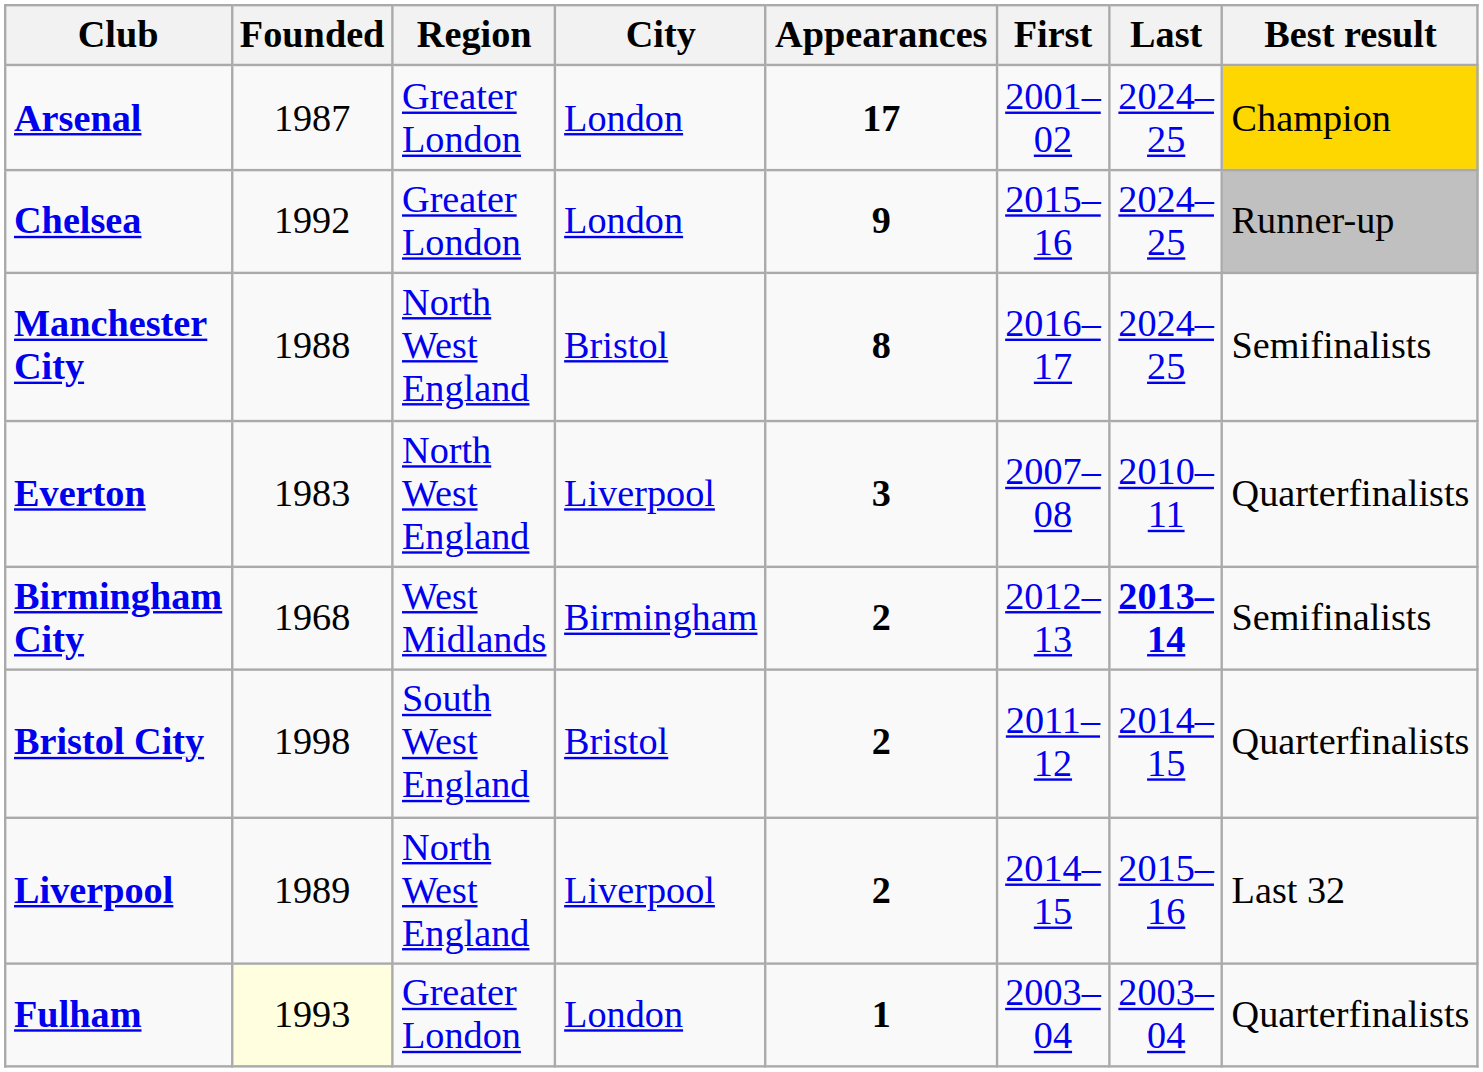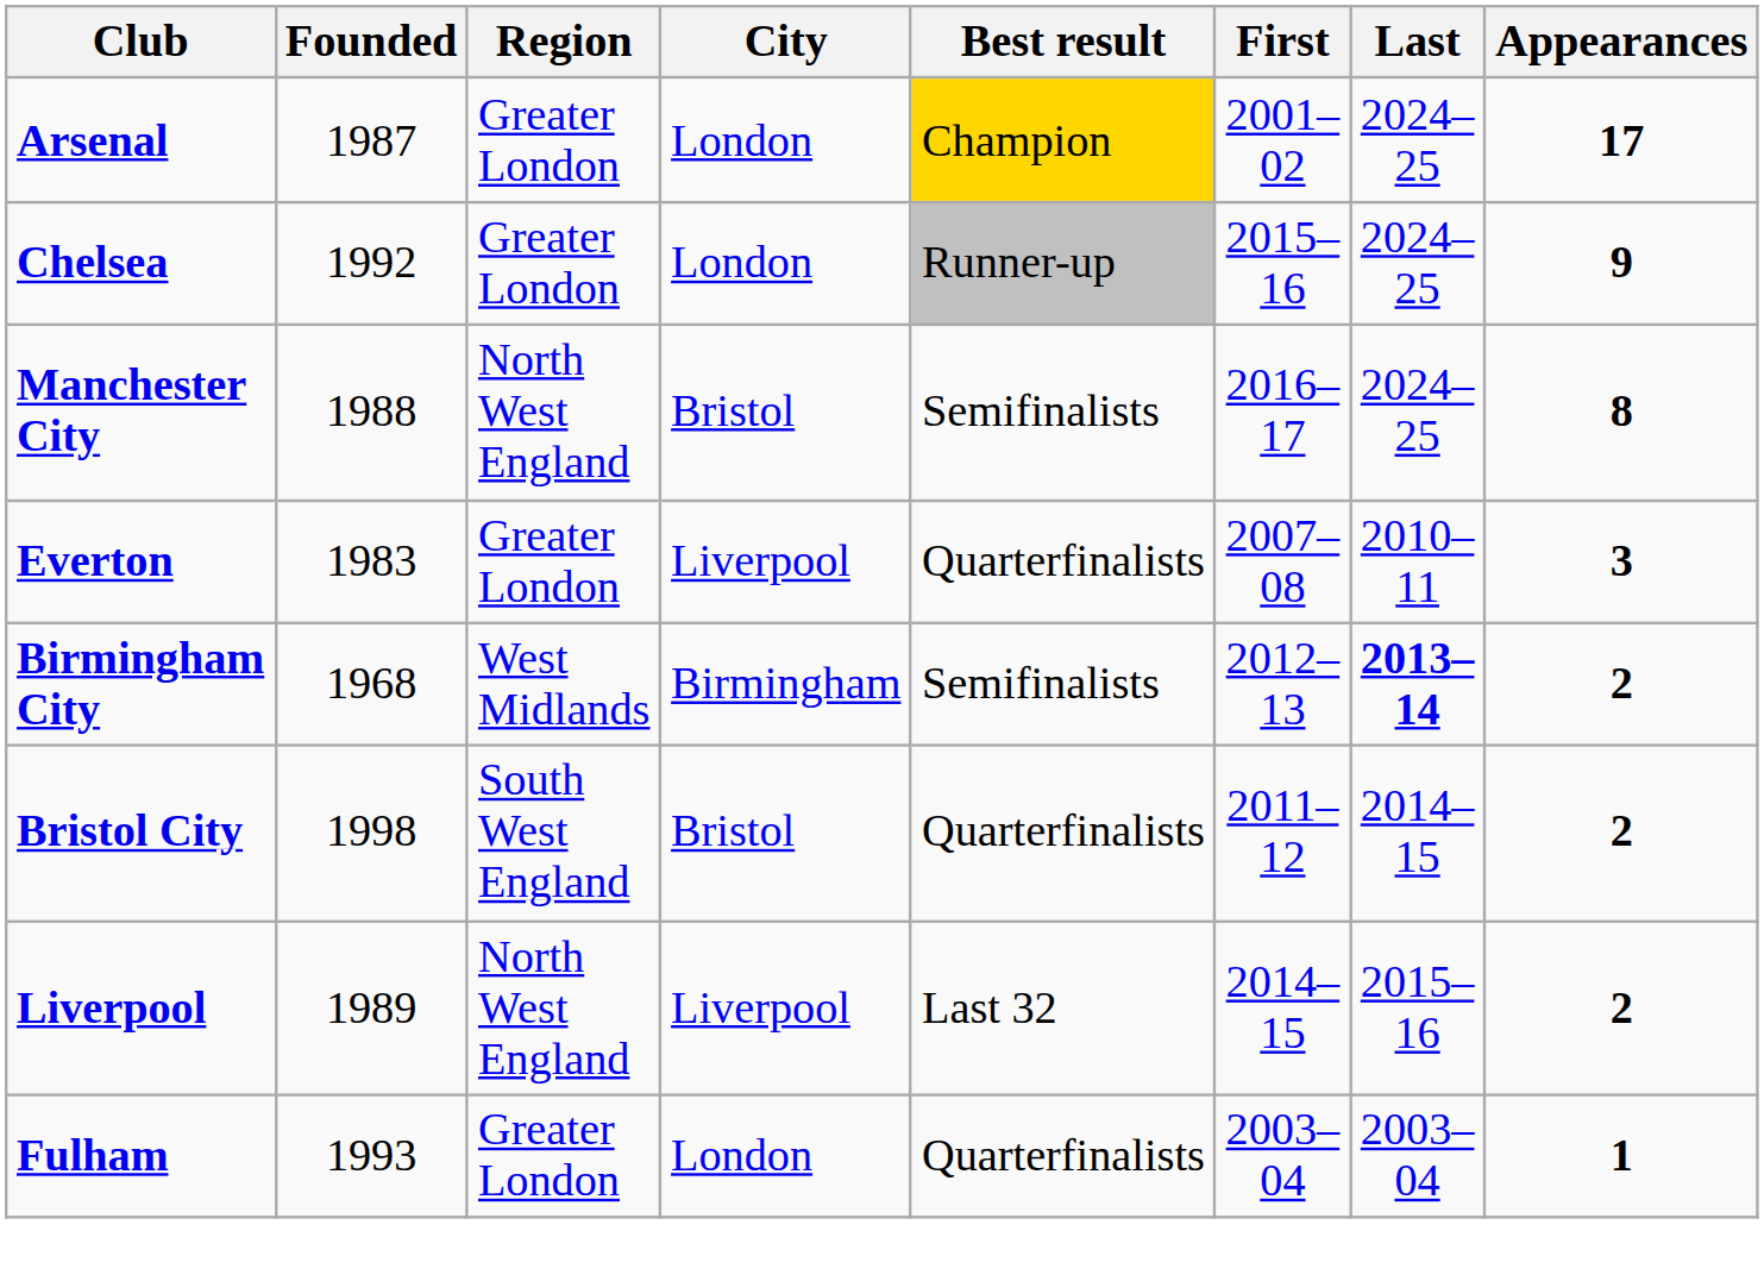 <table class="wikitable sortable">
 <tr>
 <th width=200px>Club</th>
 <th>Founded</th>
 <th width=150px>Region</th>
 <th width=150px>City</th>
-<th align=center>Appearances</th>
+<th width=150px>Best result</th>
 <th>First</th>
 <th>Last</th>
-<th width=150px>Best result</th>
+<th align=center>Appearances</th>
 </tr>
 <tr>
 <td><strong><a href='#'>Arsenal</a></strong></td>
 <td align=center>1987</td>
 <td><a href='#'>Greater London</a></td>
 <td><a href='#'>London</a></td>
-<td align=center><strong>17</strong></td>
+<td bgcolor="Gold">Champion</td>
 <td align=center><a href='#'>2001–02</a></td>
 <td align=center><a href='#'>2024–25</a></td>
-<td bgcolor="Gold">Champion</td>
+<td align=center><strong>17</strong></td>
 </tr>
 <tr>
 <td><strong><a href='#'>Chelsea</a></strong></td>
 <td align=center>1992</td>
 <td><a href='#'>Greater London</a></td>
 <td><a href='#'>London</a></td>
-<td align=center><strong>9</strong></td>
+<td bgcolor="Silver">Runner-up</td>
 <td align=center><a href='#'>2015–16</a></td>
 <td align=center><a href='#'>2024–25</a></td>
-<td bgcolor="Silver">Runner-up</td>
+<td align=center><strong>9</strong></td>
 </tr>
 <tr>
 <td><strong><a href='#'>Manchester City</a></strong></td>
 <td align=center>1988</td>
 <td><a href='#'>North West England</a></td>
 <td><a href='#'>Bristol</a></td>
-<td align=center><strong>8</strong></td>
+<td>Semifinalists</td>
 <td align=center><a href='#'>2016–17</a></td>
 <td align=center><a href='#'>2024–25</a></td>
-<td>Semifinalists</td>
+<td align=center><strong>8</strong></td>
 </tr>
 <tr>
 <td><strong><a href='#'>Everton</a></strong></td>
 <td align=center>1983</td>
-<td><a href='#'>North West England</a></td>
+<td><a href='#'>Greater London</a></td>
 <td><a href='#'>Liverpool</a></td>
-<td align=center><strong>3</strong></td>
+<td>Quarterfinalists</td>
 <td align=center><a href='#'>2007–08</a></td>
 <td align=center><a href='#'>2010–11</a></td>
-<td>Quarterfinalists</td>
+<td align=center><strong>3</strong></td>
 </tr>
 <tr>
 <td><strong><a href='#'>Birmingham City</a></strong></td>
 <td align=center>1968</td>
 <td><a href='#'>West Midlands</a></td>
 <td><a href='#'>Birmingham</a></td>
-<td align=center><strong>2</strong></td>
+<td>Semifinalists</td>
 <td align=center><a href='#'>2012–13</a></td>
 <td align=center><strong><a href='#'>2013–14</a></strong></td>
-<td>Semifinalists</td>
+<td align=center><strong>2</strong></td>
 </tr>
 <tr>
 <td><strong><a href='#'>Bristol City</a></strong></td>
 <td align=center>1998</td>
 <td><a href='#'>South West England</a></td>
 <td><a href='#'>Bristol</a></td>
-<td align=center><strong>2</strong></td>
+<td>Quarterfinalists</td>
 <td align=center><a href='#'>2011–12</a></td>
 <td align=center><a href='#'>2014–15</a></td>
-<td>Quarterfinalists</td>
+<td align=center><strong>2</strong></td>
 </tr>
 <tr>
 <td><strong><a href='#'>Liverpool</a></strong></td>
 <td align=center>1989</td>
 <td><a href='#'>North West England</a></td>
 <td><a href='#'>Liverpool</a></td>
-<td align=center><strong>2</strong></td>
+<td>Last 32</td>
 <td align=center><a href='#'>2014–15</a></td>
 <td align=center><a href='#'>2015–16</a></td>
-<td>Last 32</td>
+<td align=center><strong>2</strong></td>
 </tr>
 <tr>
 <td><strong><a href='#'>Fulham</a></strong></td>
-<td align=center style="background: lightyellow;">1993</td>
+<td align=center>1993</td>
 <td><a href='#'>Greater London</a></td>
 <td><a href='#'>London</a></td>
-<td align=center><strong>1</strong></td>
+<td>Quarterfinalists</td>
 <td align=center><a href='#'>2003–04</a></td>
 <td align=center><a href='#'>2003–04</a></td>
-<td>Quarterfinalists</td>
+<td align=center><strong>1</strong></td>
 </tr>
 </table>
